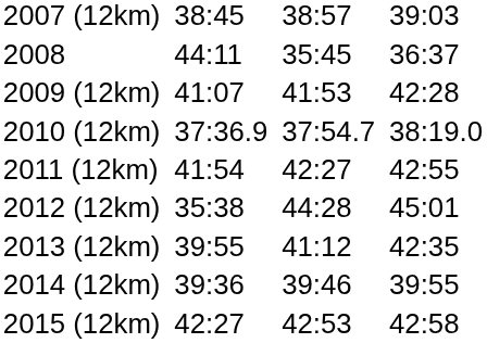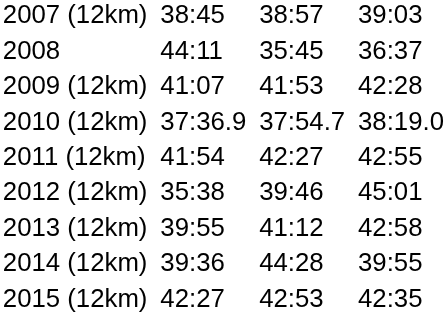 <table>
 <tr>
 <td>2007 (12km)</td>
 <td></td>
 <td>38:45</td>
 <td></td>
 <td>38:57</td>
 <td></td>
 <td>39:03</td>
 </tr>
 <tr>
 <td>2008</td>
 <td></td>
 <td>44:11</td>
 <td></td>
 <td>35:45</td>
 <td></td>
 <td>36:37</td>
 </tr>
 <tr>
 <td>2009 (12km)</td>
 <td></td>
 <td>41:07</td>
 <td></td>
 <td>41:53</td>
 <td></td>
 <td>42:28</td>
 </tr>
 <tr>
 <td>2010 (12km)</td>
 <td></td>
 <td>37:36.9</td>
 <td></td>
 <td>37:54.7</td>
 <td></td>
 <td>38:19.0</td>
 </tr>
 <tr>
 <td>2011 (12km)</td>
 <td></td>
 <td>41:54</td>
 <td></td>
 <td>42:27</td>
 <td></td>
 <td>42:55</td>
 </tr>
 <tr>
 <td>2012 (12km)</td>
 <td></td>
 <td>35:38</td>
 <td></td>
-<td>44:28</td>
+<td>39:46</td>
 <td></td>
 <td>45:01</td>
 </tr>
 <tr>
 <td>2013 (12km)</td>
 <td></td>
 <td>39:55</td>
 <td></td>
 <td>41:12</td>
 <td></td>
-<td>42:35</td>
+<td>42:58</td>
 </tr>
 <tr>
 <td>2014 (12km)</td>
 <td></td>
 <td>39:36</td>
 <td></td>
-<td>39:46</td>
+<td>44:28</td>
 <td></td>
 <td>39:55</td>
 </tr>
 <tr>
 <td>2015 (12km)</td>
 <td></td>
 <td>42:27</td>
 <td></td>
 <td>42:53</td>
 <td></td>
-<td>42:58</td>
+<td>42:35</td>
 </tr>
 </table>
